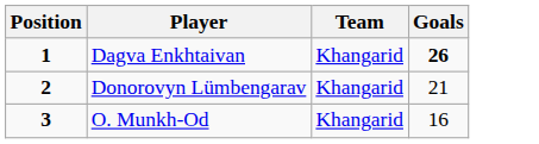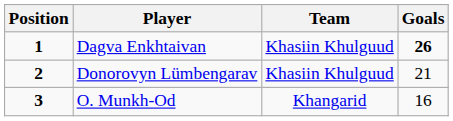 <table class="wikitable" style="text-align:center">
 <tr>
 <th>Position</th>
 <th>Player</th>
 <th>Team</th>
 <th>Goals</th>
 </tr>
 <tr>
 <td><strong>1</strong></td>
 <td align=left> <a href='#'>Dagva Enkhtaivan</a></td>
-<td><a href='#'>Khangarid</a></td>
+<td><a href='#'>Khasiin Khulguud</a></td>
 <td><strong>26</strong></td>
 </tr>
 <tr>
 <td><strong>2</strong></td>
 <td align=left> <a href='#'>Donorovyn Lümbengarav</a></td>
-<td><a href='#'>Khangarid</a></td>
+<td><a href='#'>Khasiin Khulguud</a></td>
 <td>21</td>
 </tr>
 <tr>
 <td><strong>3</strong></td>
 <td align=left> <a href='#'>O. Munkh-Od</a></td>
 <td><a href='#'>Khangarid</a></td>
 <td>16</td>
 </tr>
 </table>
